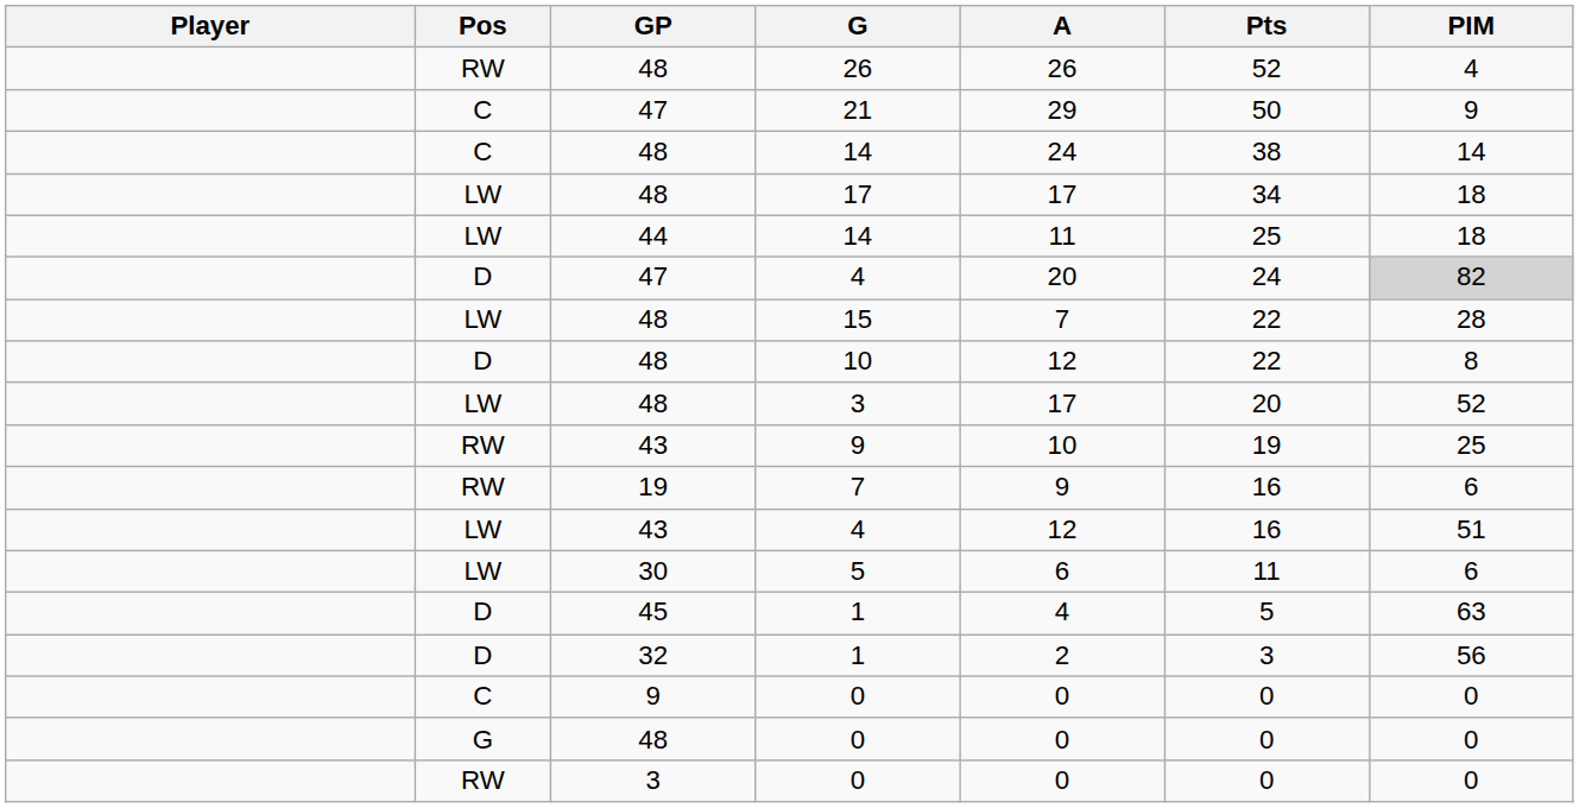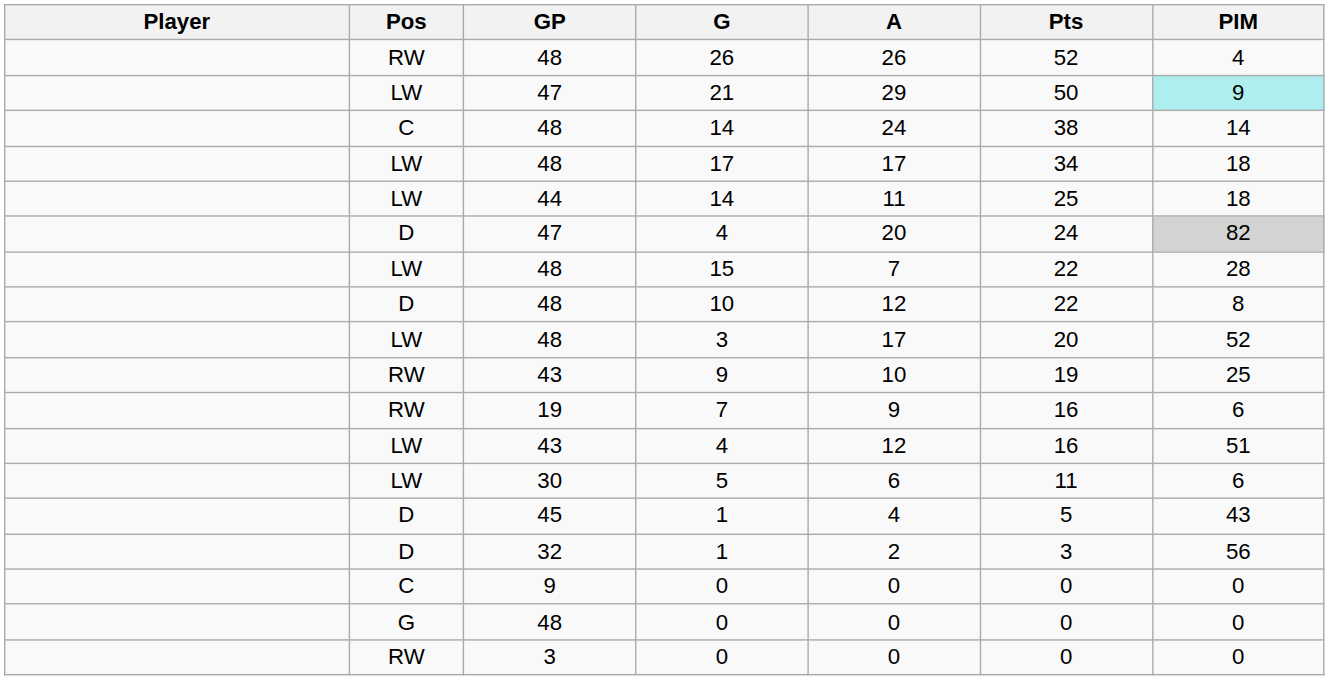 <table class="wikitable sortable" width="60%">
 <tr ALIGN="center">
 <th bgcolor="#DDDDFF" width="10%">Player</th>
 <th bgcolor="#DDDDFF" width="3%" title="Position">Pos</th>
 <th bgcolor="#DDDDFF" width="5%" title="Games played">GP</th>
 <th bgcolor="#DDDDFF" width="5%" title="Goals">G</th>
 <th bgcolor="#DDDDFF" width="5%" title="Assists">A</th>
 <th bgcolor="#DDDDFF" width="5%" title="Points">Pts</th>
 <th bgcolor="#DDDDFF" width="5%" title="Penalties in Minutes">PIM</th>
 </tr>
 <tr align="center">
 <td align="right"></td>
 <td>RW</td>
 <td>48</td>
 <td>26</td>
 <td>26</td>
 <td>52</td>
 <td>4</td>
 </tr>
 <tr align="center">
 <td align="right"></td>
-<td>C</td>
+<td>LW</td>
 <td>47</td>
 <td>21</td>
 <td>29</td>
 <td>50</td>
-<td>9</td>
+<td style="background: paleturquoise;">9</td>
 </tr>
 <tr align="center">
 <td align="right"></td>
 <td>C</td>
 <td>48</td>
 <td>14</td>
 <td>24</td>
 <td>38</td>
 <td>14</td>
 </tr>
 <tr align="center">
 <td align="right"></td>
 <td>LW</td>
 <td>48</td>
 <td>17</td>
 <td>17</td>
 <td>34</td>
 <td>18</td>
 </tr>
 <tr align="center">
 <td align="right"></td>
 <td>LW</td>
 <td>44</td>
 <td>14</td>
 <td>11</td>
 <td>25</td>
 <td>18</td>
 </tr>
 <tr align="center">
 <td align="right"></td>
 <td>D</td>
 <td>47</td>
 <td>4</td>
 <td>20</td>
 <td>24</td>
 <td style="background: lightgrey;">82</td>
 </tr>
 <tr align="center">
 <td align="right"></td>
 <td>LW</td>
 <td>48</td>
 <td>15</td>
 <td>7</td>
 <td>22</td>
 <td>28</td>
 </tr>
 <tr align="center">
 <td align="right"></td>
 <td>D</td>
 <td>48</td>
 <td>10</td>
 <td>12</td>
 <td>22</td>
 <td>8</td>
 </tr>
 <tr align="center">
 <td align="right"></td>
 <td>LW</td>
 <td>48</td>
 <td>3</td>
 <td>17</td>
 <td>20</td>
 <td>52</td>
 </tr>
 <tr align="center">
 <td align="right"></td>
 <td>RW</td>
 <td>43</td>
 <td>9</td>
 <td>10</td>
 <td>19</td>
 <td>25</td>
 </tr>
 <tr align="center">
 <td align="right"></td>
 <td>RW</td>
 <td>19</td>
 <td>7</td>
 <td>9</td>
 <td>16</td>
 <td>6</td>
 </tr>
 <tr align="center">
 <td align="right"></td>
 <td>LW</td>
 <td>43</td>
 <td>4</td>
 <td>12</td>
 <td>16</td>
 <td>51</td>
 </tr>
 <tr align="center">
 <td align="right"></td>
 <td>LW</td>
 <td>30</td>
 <td>5</td>
 <td>6</td>
 <td>11</td>
 <td>6</td>
 </tr>
 <tr align="center">
 <td align="right"></td>
 <td>D</td>
 <td>45</td>
 <td>1</td>
 <td>4</td>
 <td>5</td>
-<td>63</td>
+<td>43</td>
 </tr>
 <tr align="center">
 <td align="right"></td>
 <td>D</td>
 <td>32</td>
 <td>1</td>
 <td>2</td>
 <td>3</td>
 <td>56</td>
 </tr>
 <tr align="center">
 <td align="right"></td>
 <td>C</td>
 <td>9</td>
 <td>0</td>
 <td>0</td>
 <td>0</td>
 <td>0</td>
 </tr>
 <tr align="center">
 <td align="right"></td>
 <td>G</td>
 <td>48</td>
 <td>0</td>
 <td>0</td>
 <td>0</td>
 <td>0</td>
 </tr>
 <tr align="center">
 <td align="right"></td>
 <td>RW</td>
 <td>3</td>
 <td>0</td>
 <td>0</td>
 <td>0</td>
 <td>0</td>
 </tr>
 </table>
